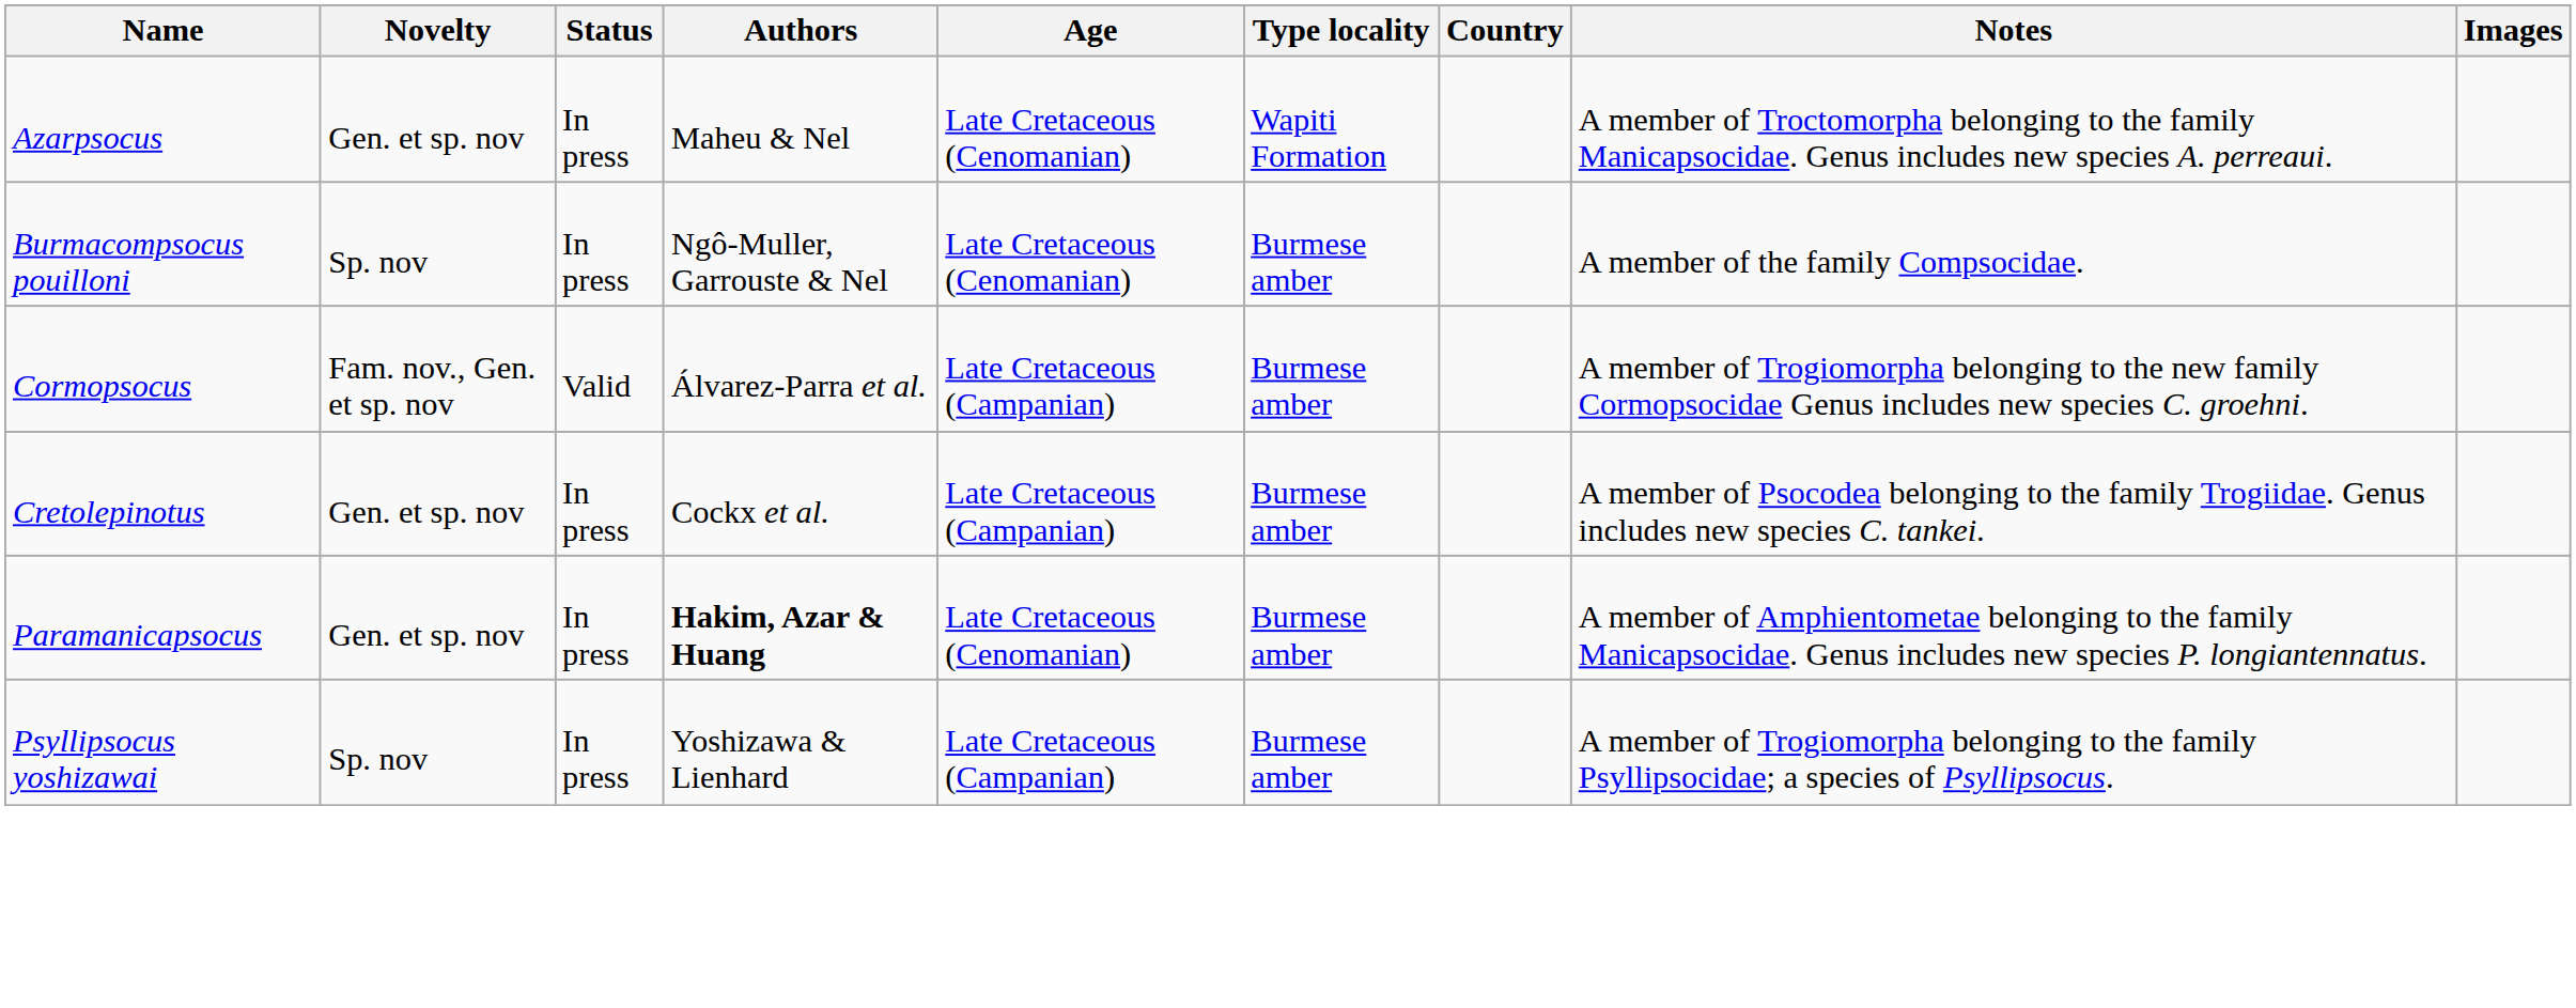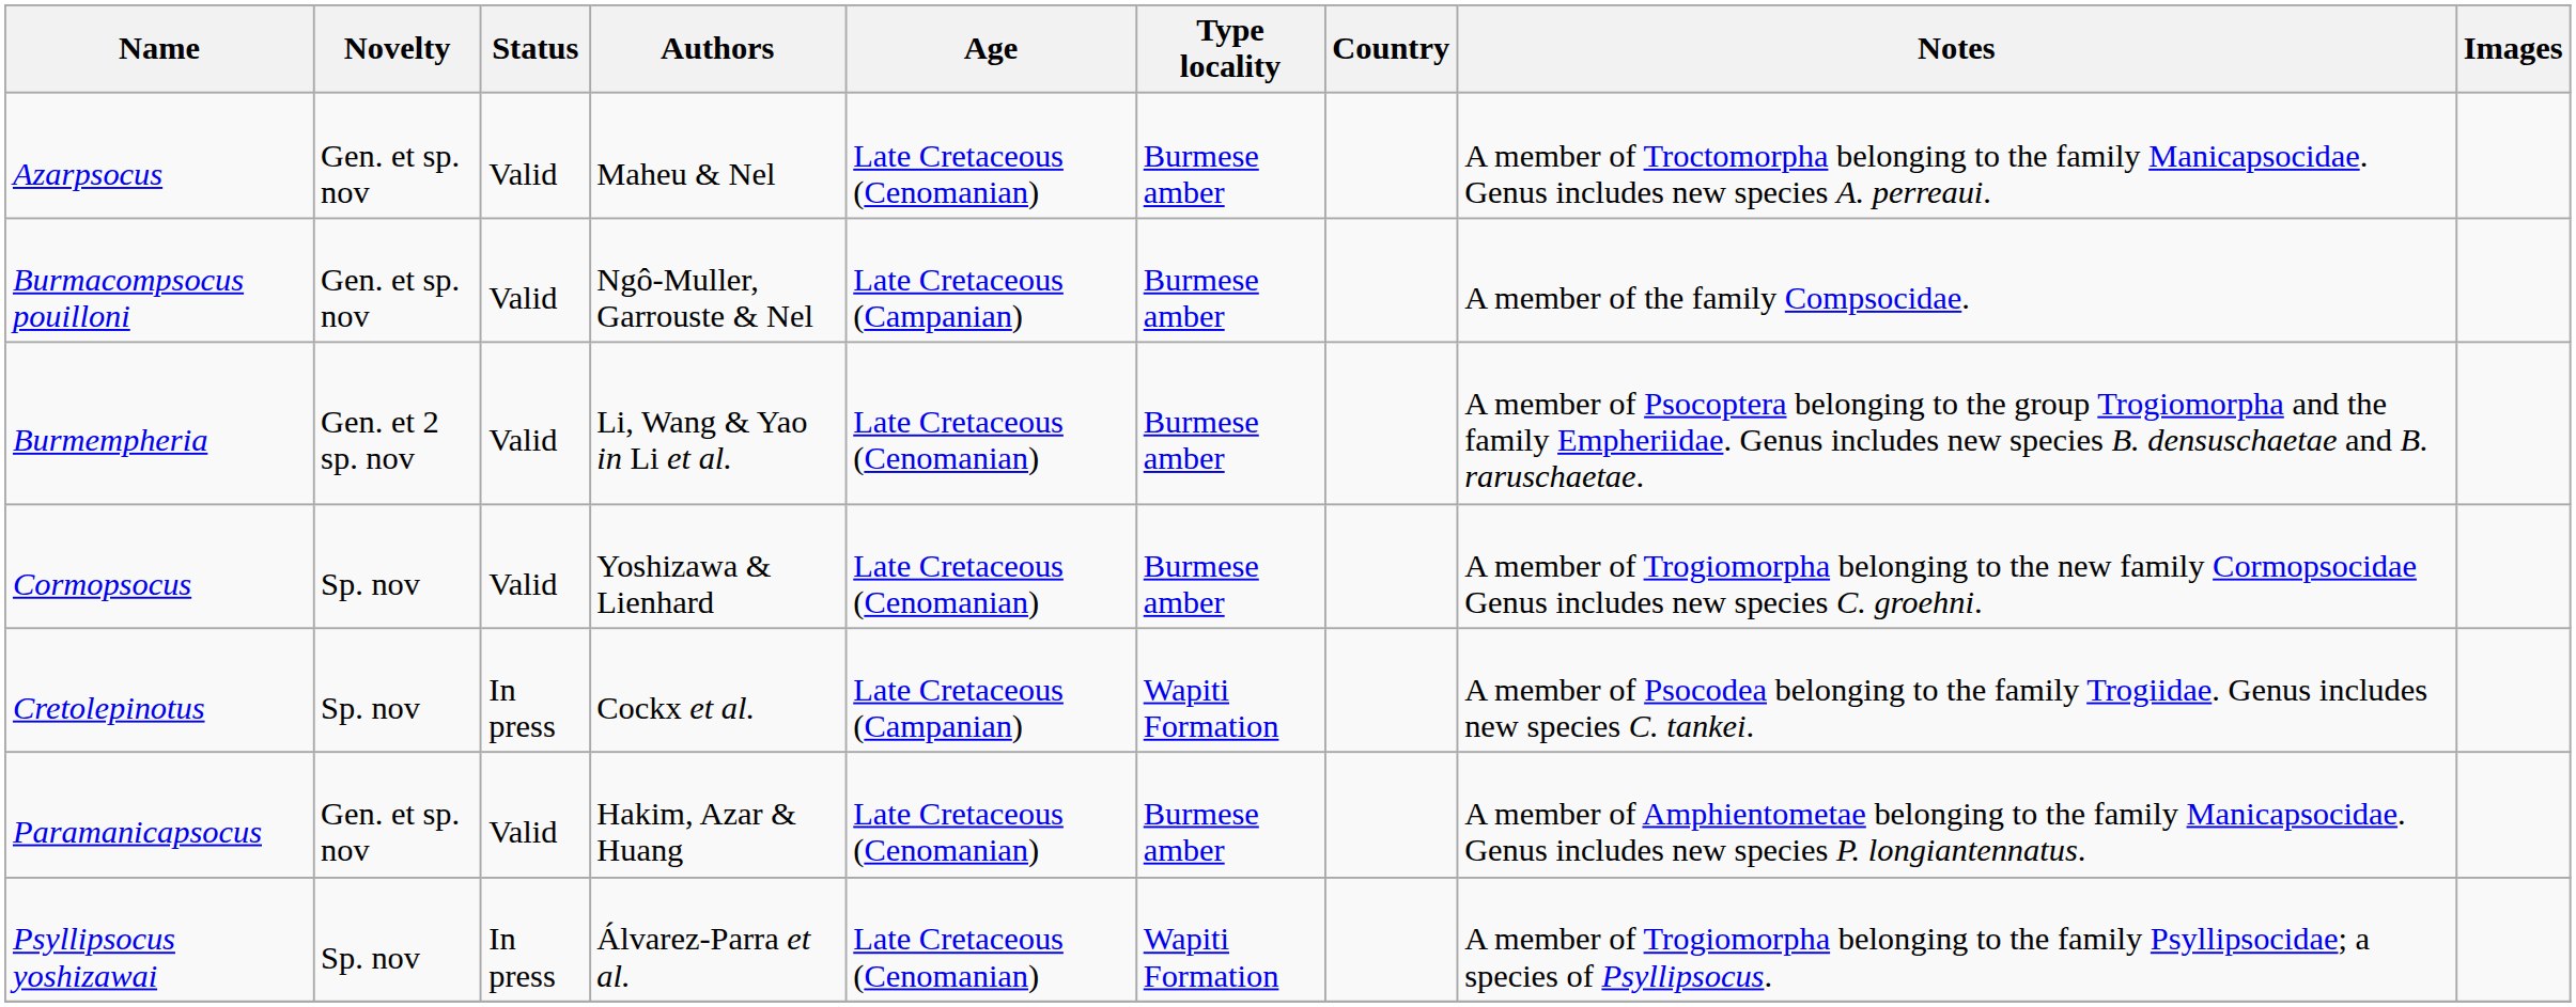 <table class="wikitable sortable" align="center" width="100%">
 <tr>
 <th>Name</th>
 <th>Novelty</th>
 <th>Status</th>
 <th>Authors</th>
 <th>Age</th>
 <th>Type locality</th>
 <th>Country</th>
 <th>Notes</th>
 <th>Images</th>
 </tr>
 <tr>
 <td><br><em><a href='#'>Azarpsocus</a></em></td>
 <td><br>Gen. et sp. nov</td>
-<td><br>In press</td>
+<td><br>Valid</td>
 <td><br>Maheu & Nel</td>
 <td><br><a href='#'>Late Cretaceous</a> (<a href='#'>Cenomanian</a>)</td>
-<td><br><a href='#'>Wapiti Formation</a></td>
+<td><br><a href='#'>Burmese amber</a></td>
 <td><br></td>
 <td><br>A member of <a href='#'>Troctomorpha</a> belonging to the family <a href='#'>Manicapsocidae</a>. Genus includes new species <em>A. perreaui</em>.</td>
 <td></td>
 </tr>
 <tr>
 <td><br><em><a href='#'>Burmacompsocus pouilloni</a></em></td>
-<td><br>Sp. nov</td>
-<td><br>In press</td>
+<td><br>Gen. et sp. nov</td>
+<td><br>Valid</td>
 <td><br>Ngô-Muller, Garrouste & Nel</td>
-<td><br><a href='#'>Late Cretaceous</a> (<a href='#'>Cenomanian</a>)</td>
+<td><br><a href='#'>Late Cretaceous</a> (<a href='#'>Campanian</a>)</td>
 <td><br><a href='#'>Burmese amber</a></td>
 <td><br></td>
 <td><br>A member of the family <a href='#'>Compsocidae</a>.</td>
 <td></td>
 </tr>
 <tr>
+<td><br><em><a href='#'>Burmempheria</a></em></td>
+<td><br>Gen. et 2 sp. nov</td>
+<td><br>Valid</td>
+<td><br>Li, Wang & Yao <em>in</em> Li <em>et al.</em></td>
+<td><br><a href='#'>Late Cretaceous</a> (<a href='#'>Cenomanian</a>)</td>
+<td><br><a href='#'>Burmese amber</a></td>
+<td><br></td>
+<td><br>A member of <a href='#'>Psocoptera</a> belonging to the group <a href='#'>Trogiomorpha</a> and the family <a href='#'>Empheriidae</a>. Genus includes new species <em>B. densuschaetae</em> and <em>B. raruschaetae</em>.</td>
+<td></td>
+</tr>
+<tr>
 <td><br><em><a href='#'>Cormopsocus</a></em></td>
-<td><br>Fam. nov., Gen. et sp. nov</td>
+<td><br>Sp. nov</td>
 <td><br>Valid</td>
-<td><br>Álvarez-Parra <em>et al.</em></td>
-<td><br><a href='#'>Late Cretaceous</a> (<a href='#'>Campanian</a>)</td>
+<td><br>Yoshizawa & Lienhard</td>
+<td><br><a href='#'>Late Cretaceous</a> (<a href='#'>Cenomanian</a>)</td>
 <td><br><a href='#'>Burmese amber</a></td>
 <td><br></td>
 <td><br>A member of <a href='#'>Trogiomorpha</a> belonging to the new family <a href='#'>Cormopsocidae</a> Genus includes new species <em>C. groehni</em>.</td>
 <td></td>
 </tr>
 <tr>
 <td><br><em><a href='#'>Cretolepinotus</a></em></td>
-<td><br>Gen. et sp. nov</td>
+<td><br>Sp. nov</td>
 <td><br>In press</td>
 <td><br>Cockx <em>et al.</em></td>
 <td><br><a href='#'>Late Cretaceous</a> (<a href='#'>Campanian</a>)</td>
-<td><br><a href='#'>Burmese amber</a></td>
+<td><br><a href='#'>Wapiti Formation</a></td>
 <td><br></td>
 <td><br>A member of <a href='#'>Psocodea</a> belonging to the family <a href='#'>Trogiidae</a>. Genus includes new species <em>C. tankei</em>.</td>
 <td></td>
 </tr>
 <tr>
 <td><br><em><a href='#'>Paramanicapsocus</a></em></td>
 <td><br>Gen. et sp. nov</td>
-<td><br>In press</td>
-<td><strong><br>Hakim, Azar & Huang</strong></td>
+<td><br>Valid</td>
+<td><br>Hakim, Azar & Huang</td>
 <td><br><a href='#'>Late Cretaceous</a> (<a href='#'>Cenomanian</a>)</td>
 <td><br><a href='#'>Burmese amber</a></td>
 <td><br></td>
 <td><br>A member of <a href='#'>Amphientometae</a> belonging to the family <a href='#'>Manicapsocidae</a>. Genus includes new species <em>P. longiantennatus</em>.</td>
 <td></td>
 </tr>
 <tr>
 <td><br><em><a href='#'>Psyllipsocus yoshizawai</a></em></td>
 <td><br>Sp. nov</td>
 <td><br>In press</td>
-<td><br>Yoshizawa & Lienhard</td>
-<td><br><a href='#'>Late Cretaceous</a> (<a href='#'>Campanian</a>)</td>
-<td><br><a href='#'>Burmese amber</a></td>
+<td><br>Álvarez-Parra <em>et al.</em></td>
+<td><br><a href='#'>Late Cretaceous</a> (<a href='#'>Cenomanian</a>)</td>
+<td><br><a href='#'>Wapiti Formation</a></td>
 <td><br></td>
 <td><br>A member of <a href='#'>Trogiomorpha</a> belonging to the family <a href='#'>Psyllipsocidae</a>; a species of <em><a href='#'>Psyllipsocus</a></em>.</td>
 <td></td>
 </tr>
 <tr>
 </tr>
 </table>
